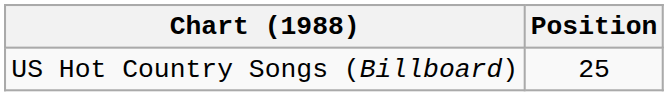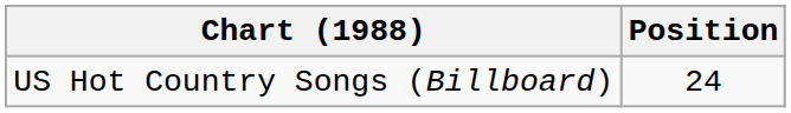 <table class="wikitable">
 <tr>
 <th>Chart (1988)</th>
 <th>Position</th>
 </tr>
 <tr>
 <td>US Hot Country Songs (<em>Billboard</em>)</td>
-<td align="center">25</td>
+<td align="center">24</td>
 </tr>
 </table>
